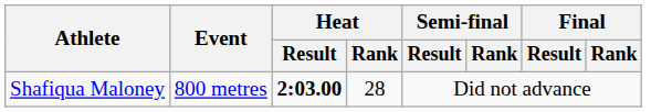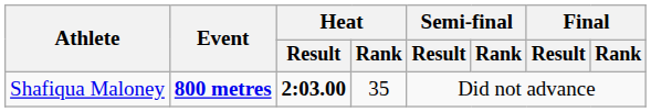 <table class=wikitable style=font-size:90%>
 <tr>
 <th rowspan=2>Athlete</th>
 <th rowspan=2>Event</th>
 <th colspan=2>Heat</th>
 <th colspan=2>Semi-final</th>
 <th colspan=2>Final</th>
 </tr>
 <tr style=font-size:95%>
 <th>Result</th>
 <th>Rank</th>
 <th>Result</th>
 <th>Rank</th>
 <th>Result</th>
 <th>Rank</th>
 </tr>
 <tr align=center>
 <td align=left><a href='#'>Shafiqua Maloney</a></td>
-<td align=left><a href='#'>800 metres</a></td>
+<td align=left><strong><a href='#'>800 metres</a></strong></td>
 <td><strong>2:03.00</strong></td>
-<td>28</td>
+<td>35</td>
 <td colspan="4">Did not advance</td>
 </tr>
 </table>
